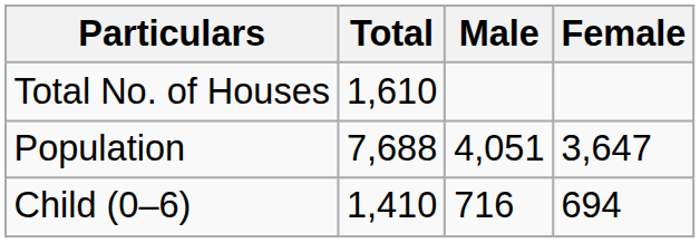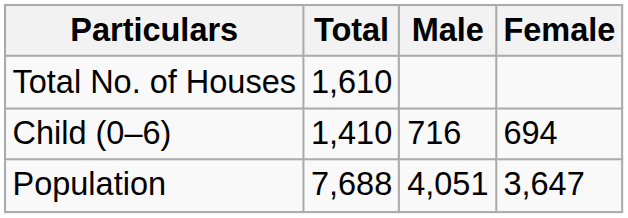 <table class="wikitable">
 <tr>
 <th>Particulars</th>
 <th>Total</th>
 <th>Male</th>
 <th>Female</th>
 </tr>
 <tr>
 <td>Total No. of Houses</td>
 <td>1,610</td>
 <td></td>
 <td></td>
 </tr>
 <tr>
+<td>Child (0–6)</td>
+<td>1,410</td>
+<td>716</td>
+<td>694</td>
+</tr>
+<tr>
 <td>Population</td>
 <td>7,688</td>
 <td>4,051</td>
 <td>3,647</td>
 </tr>
-<tr>
-<td>Child (0–6)</td>
-<td>1,410</td>
-<td>716</td>
-<td>694</td>
-</tr>
 </table>
